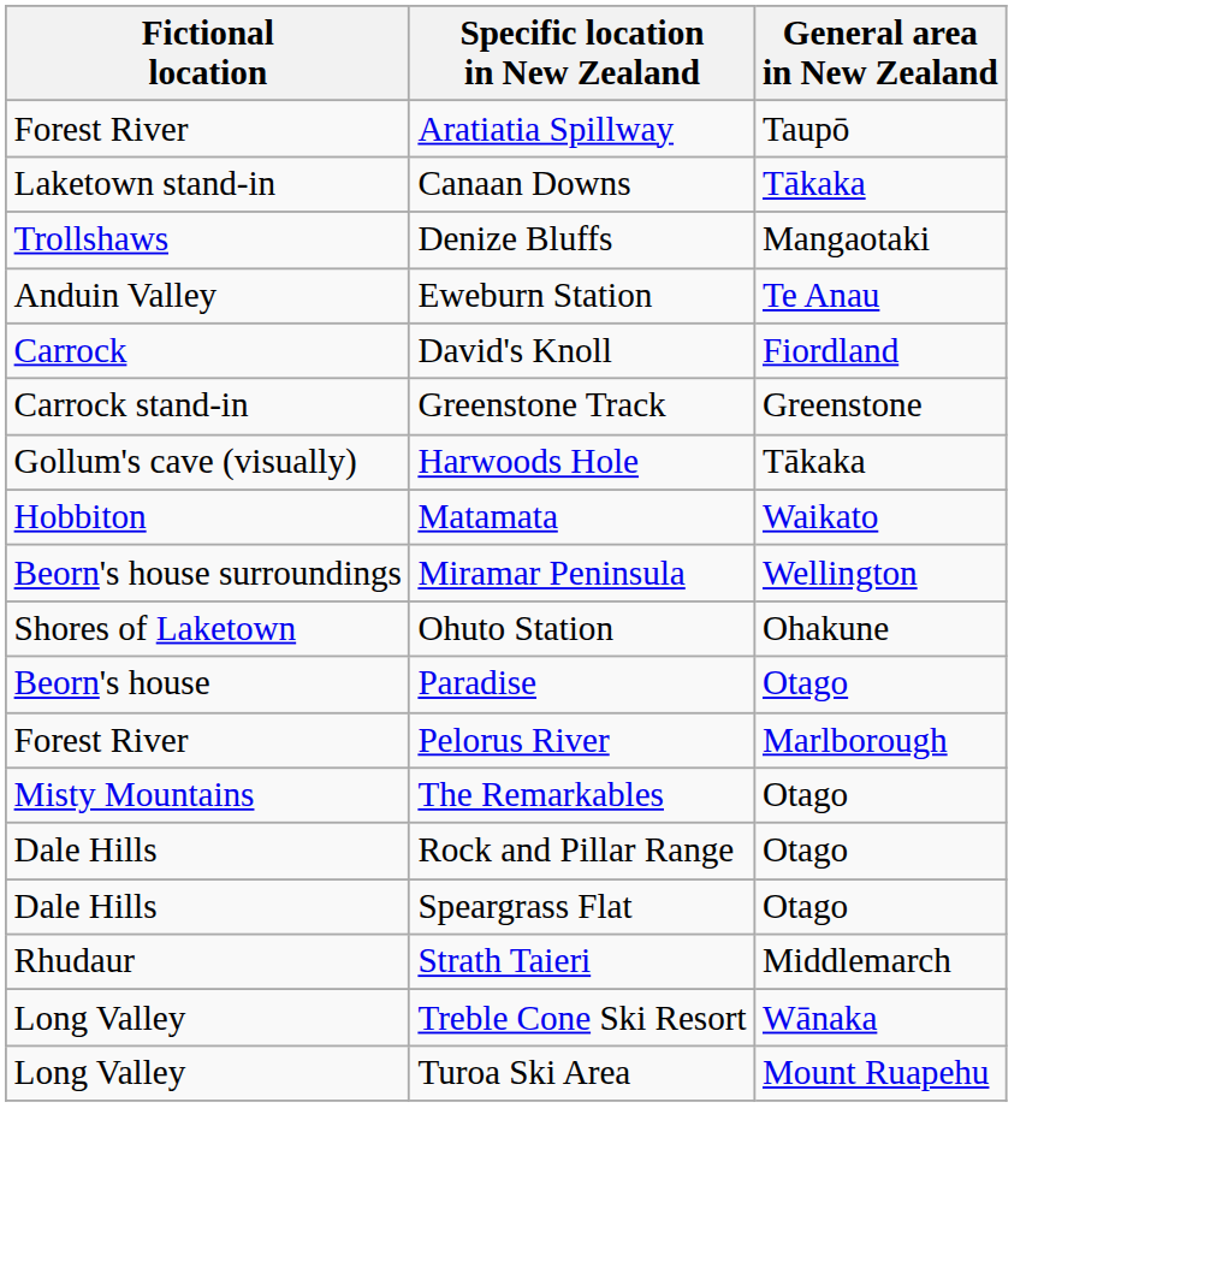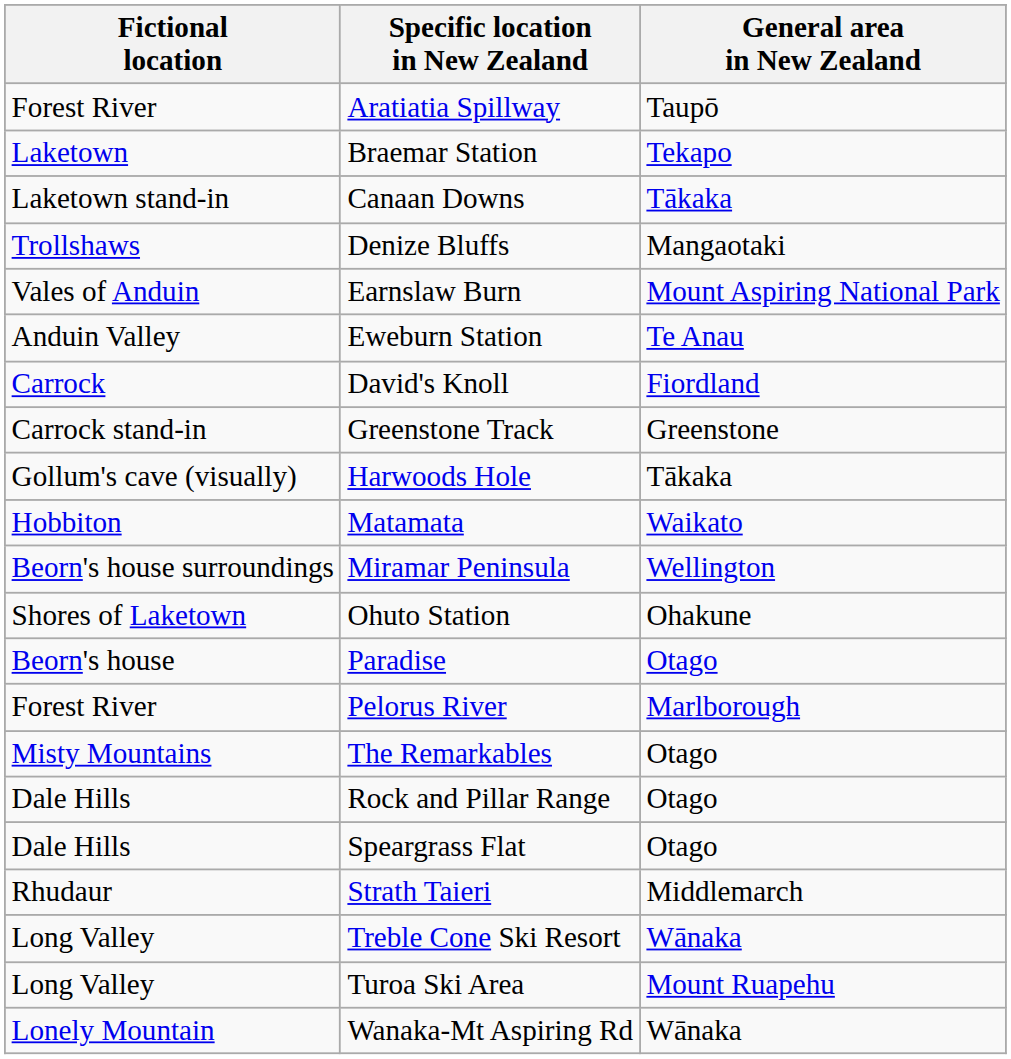 <table class="wikitable">
 <tr>
 <th>Fictional<br>location</th>
 <th>Specific location<br>in New Zealand</th>
 <th>General area<br>in New Zealand</th>
 </tr>
 <tr>
 <td>Forest River</td>
 <td><a href='#'>Aratiatia Spillway</a></td>
 <td>Taupō</td>
 </tr>
 <tr>
+<td><a href='#'>Laketown</a></td>
+<td>Braemar Station</td>
+<td><a href='#'>Tekapo</a></td>
+</tr>
+<tr>
 <td>Laketown stand-in</td>
 <td>Canaan Downs</td>
 <td><a href='#'>Tākaka</a></td>
 </tr>
 <tr>
 <td><a href='#'>Trollshaws</a></td>
 <td>Denize Bluffs</td>
 <td>Mangaotaki</td>
+</tr>
+<tr>
+<td>Vales of <a href='#'>Anduin</a></td>
+<td>Earnslaw Burn</td>
+<td><a href='#'>Mount Aspiring National Park</a></td>
 </tr>
 <tr>
 <td>Anduin Valley</td>
 <td>Eweburn Station</td>
 <td><a href='#'>Te Anau</a></td>
 </tr>
 <tr>
 <td><a href='#'>Carrock</a></td>
 <td>David's Knoll</td>
 <td><a href='#'>Fiordland</a></td>
 </tr>
 <tr>
 <td>Carrock stand-in</td>
 <td>Greenstone Track</td>
 <td>Greenstone</td>
 </tr>
 <tr>
 <td>Gollum's cave (visually)</td>
 <td><a href='#'>Harwoods Hole</a></td>
 <td>Tākaka</td>
 </tr>
 <tr>
 <td><a href='#'>Hobbiton</a></td>
 <td><a href='#'>Matamata</a></td>
 <td><a href='#'>Waikato</a></td>
 </tr>
 <tr>
 <td><a href='#'>Beorn</a>'s house surroundings</td>
 <td><a href='#'>Miramar Peninsula</a></td>
 <td><a href='#'>Wellington</a></td>
 </tr>
 <tr>
 <td>Shores of <a href='#'>Laketown</a></td>
 <td>Ohuto Station</td>
 <td>Ohakune</td>
 </tr>
 <tr>
 <td><a href='#'>Beorn</a>'s house</td>
 <td><a href='#'>Paradise</a></td>
 <td><a href='#'>Otago</a></td>
 </tr>
 <tr>
 <td>Forest River</td>
 <td><a href='#'>Pelorus River</a></td>
 <td><a href='#'>Marlborough</a></td>
 </tr>
 <tr>
 <td><a href='#'>Misty Mountains</a></td>
 <td><a href='#'>The Remarkables</a></td>
 <td>Otago</td>
 </tr>
 <tr>
 <td>Dale Hills</td>
 <td>Rock and Pillar Range</td>
 <td>Otago</td>
 </tr>
 <tr>
 <td>Dale Hills</td>
 <td>Speargrass Flat</td>
 <td>Otago</td>
 </tr>
 <tr>
 <td>Rhudaur</td>
 <td><a href='#'>Strath Taieri</a></td>
 <td>Middlemarch</td>
 </tr>
 <tr>
 <td>Long Valley</td>
 <td><a href='#'>Treble Cone</a> Ski Resort</td>
 <td><a href='#'>Wānaka</a></td>
 </tr>
 <tr>
 <td>Long Valley</td>
 <td>Turoa Ski Area</td>
 <td><a href='#'>Mount Ruapehu</a></td>
 </tr>
+<tr>
+<td><a href='#'>Lonely Mountain</a></td>
+<td>Wanaka-Mt Aspiring Rd</td>
+<td>Wānaka</td>
+</tr>
 </table>
